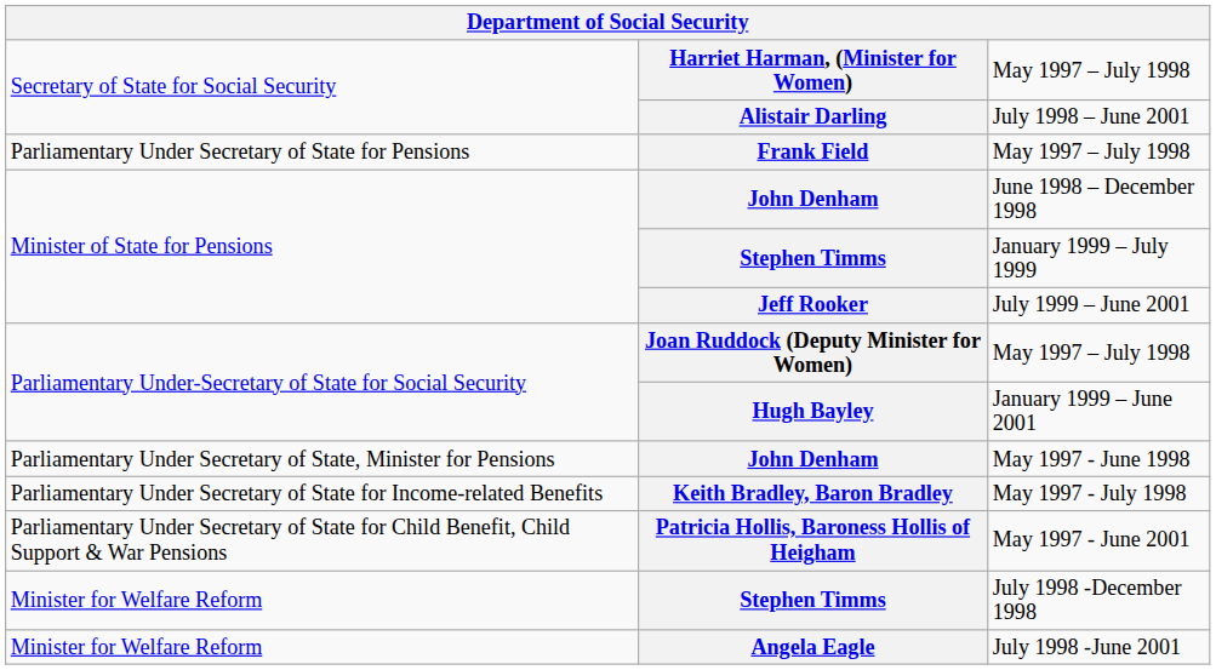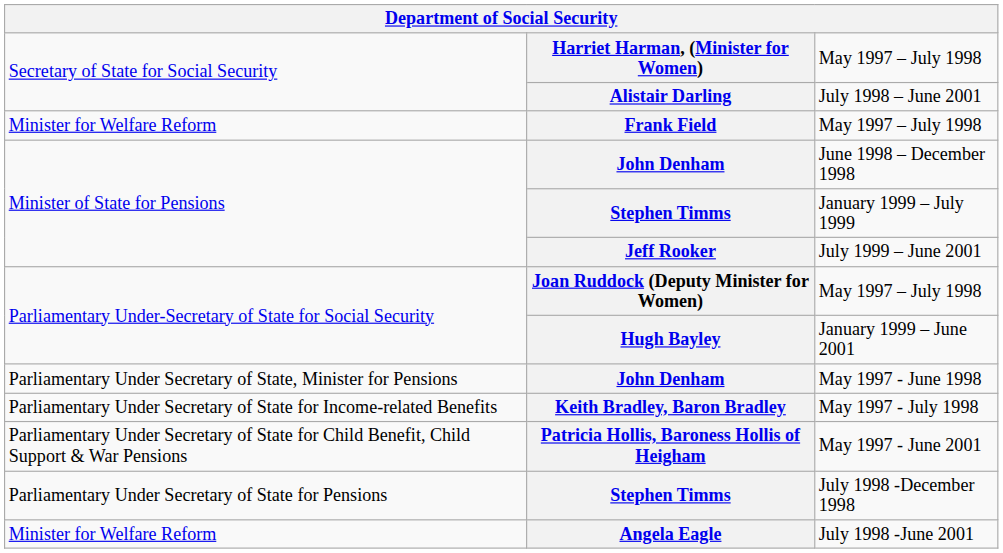 <table class="wikitable plainrowheaders" width=100% style="max-width:55em;">
 <tr>
 <th colspan=4><a href='#'>Department of Social Security</a></th>
 </tr>
 <tr>
 <td rowspan="2"><a href='#'>Secretary of State for Social Security</a></td>
 <th scope="row" style="font-weight:bold;"><a href='#'>Harriet Harman</a>, (<a href='#'>Minister for Women</a>)</th>
 <td>May 1997 – July 1998</td>
 </tr>
 <tr>
 <th scope="row" style="font-weight:bold;"><a href='#'>Alistair Darling</a></th>
 <td>July 1998 – June 2001</td>
 </tr>
 <tr>
-<td>Parliamentary Under Secretary of State for Pensions</td>
+<td><a href='#'>Minister for Welfare Reform</a></td>
 <th scope="row"><a href='#'>Frank Field</a></th>
 <td>May 1997 – July 1998</td>
 </tr>
 <tr>
 <td rowspan="3"><a href='#'>Minister of State for Pensions</a></td>
 <th scope="row"><a href='#'>John Denham</a></th>
 <td>June 1998 – December 1998</td>
 </tr>
 <tr>
 <th scope="row"><a href='#'>Stephen Timms</a></th>
 <td>January 1999 – July 1999</td>
 </tr>
 <tr>
 <th scope="row"><a href='#'>Jeff Rooker</a></th>
 <td>July 1999 – June 2001</td>
 </tr>
 <tr>
 <td rowspan="2"><a href='#'>Parliamentary Under-Secretary of State for Social Security</a></td>
 <th scope="row"><a href='#'>Joan Ruddock</a> (Deputy Minister for Women)</th>
 <td>May 1997 – July 1998</td>
 </tr>
 <tr>
 <th scope="row"><a href='#'>Hugh Bayley</a></th>
 <td>January 1999 – June 2001</td>
 </tr>
 <tr>
 <td>Parliamentary Under Secretary of State, Minister for Pensions</td>
 <th scope="row"><a href='#'>John Denham</a></th>
 <td>May 1997 - June 1998</td>
 </tr>
 <tr>
 <td>Parliamentary Under Secretary of State for Income-related Benefits</td>
 <th scope="row"><a href='#'>Keith Bradley, Baron Bradley</a></th>
 <td>May 1997 - July 1998</td>
 </tr>
 <tr>
 <td>Parliamentary Under Secretary of State for Child Benefit, Child Support & War Pensions</td>
 <th scope="row"><a href='#'>Patricia Hollis, Baroness Hollis of Heigham</a></th>
 <td>May 1997 - June 2001</td>
 </tr>
 <tr>
-<td><a href='#'>Minister for Welfare Reform</a></td>
+<td>Parliamentary Under Secretary of State for Pensions</td>
 <th scope="row"><a href='#'>Stephen Timms</a></th>
 <td>July 1998 -December 1998</td>
 </tr>
 <tr>
 <td><a href='#'>Minister for Welfare Reform</a></td>
 <th scope="row"><a href='#'>Angela Eagle</a></th>
 <td>July 1998 -June 2001</td>
 </tr>
 </table>
